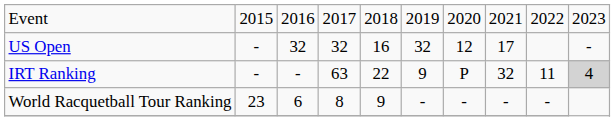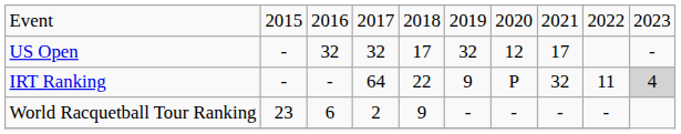 <table class="wikitable" style="font-size:90%;" align=center>
 <tr>
 <td>Event</td>
 <td>2015</td>
 <td>2016</td>
 <td>2017</td>
 <td>2018</td>
 <td>2019</td>
 <td>2020</td>
 <td>2021</td>
 <td>2022</td>
 <td>2023</td>
 </tr>
 <tr>
 <td align="left"><a href='#'>US Open</a></td>
 <td align=center>-</td>
 <td align=center>32</td>
 <td align=center>32</td>
-<td align=center>16</td>
+<td align=center>17</td>
 <td align=center>32</td>
 <td align=center>12</td>
 <td align=center>17</td>
 <td align=center></td>
 <td align=center>-</td>
 </tr>
 <tr>
 <td align="left"><a href='#'>IRT Ranking</a></td>
 <td align=center>-</td>
 <td align=center>-</td>
-<td align=center>63</td>
+<td align=center>64</td>
 <td align=center>22</td>
 <td align=center>9</td>
 <td align=center>P</td>
 <td align=center>32</td>
 <td align=center>11</td>
 <td align=center style="background: lightgrey;">4</td>
 </tr>
 <tr>
 <td align="left">World Racquetball Tour Ranking</td>
 <td align=center>23</td>
 <td align=center>6</td>
-<td align=center>8</td>
+<td align=center>2</td>
 <td align=center>9</td>
 <td align=center>-</td>
 <td align=center>-</td>
 <td align=center>-</td>
 <td align=center>-</td>
 </tr>
 <tr>
 </tr>
 </table>
